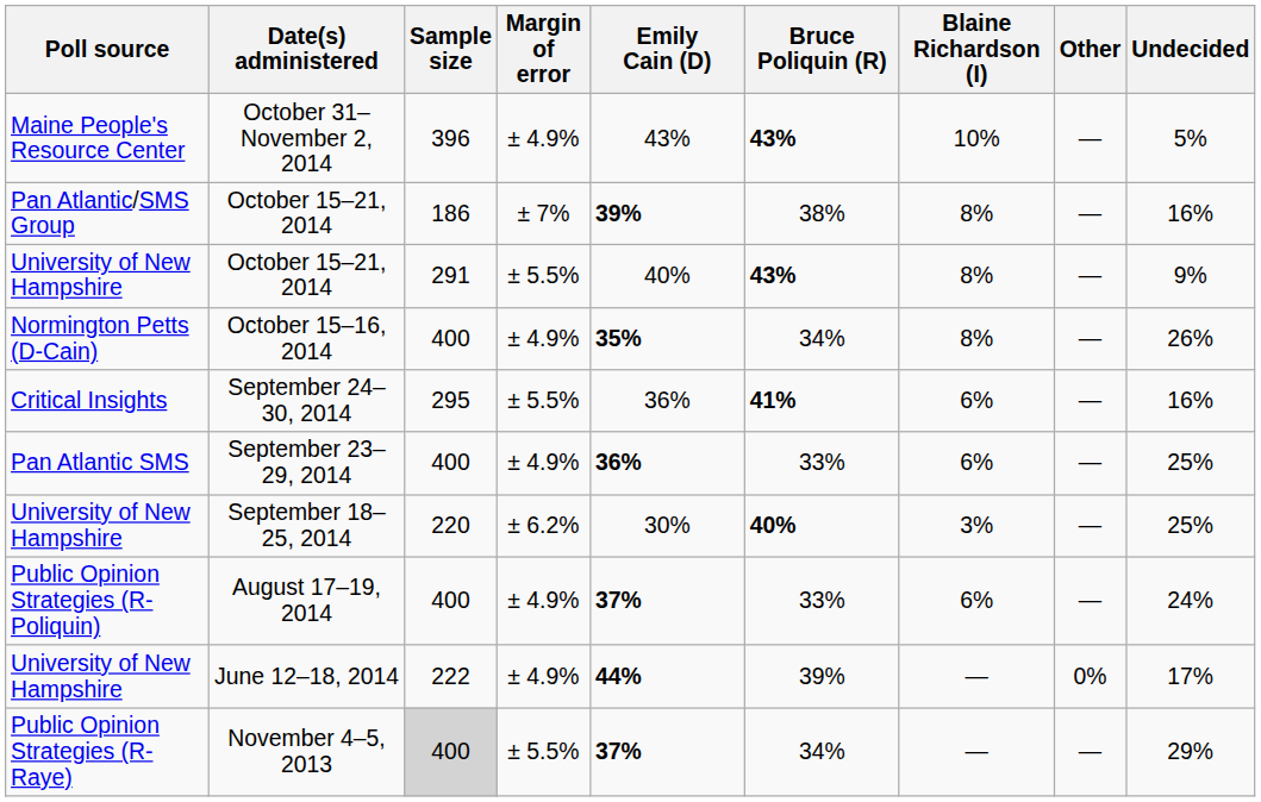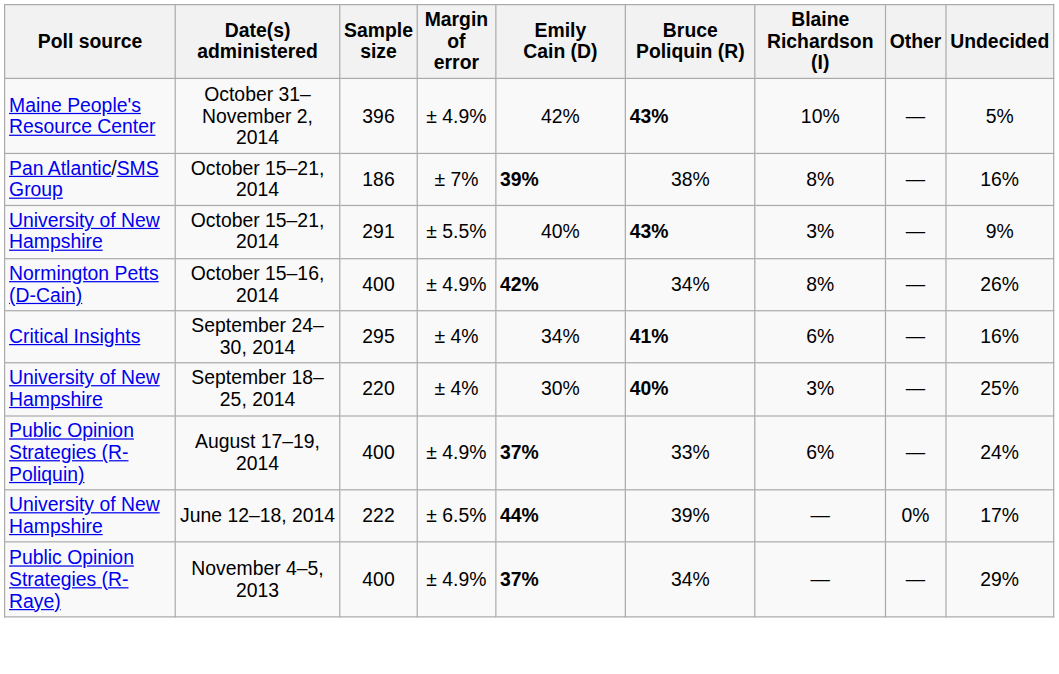 <table class="wikitable">
 <tr>
 <th>Poll source</th>
 <th>Date(s)<br>administered</th>
 <th>Sample<br>size</th>
 <th>Margin of<br>error</th>
 <th style="width:100px;">Emily<br>Cain (D)</th>
 <th style="width:100px;">Bruce<br>Poliquin (R)</th>
 <th style="width:100px;">Blaine<br>Richardson (I)</th>
 <th>Other</th>
 <th style="width:40px;">Undecided</th>
 </tr>
 <tr>
 <td><a href='#'>Maine People's Resource Center</a></td>
 <td align=center>October 31–November 2, 2014</td>
 <td align=center>396</td>
 <td align=center>± 4.9%</td>
-<td align=center>43%</td>
+<td align=center>42%</td>
 <td><strong>43%</strong></td>
 <td align=center>10%</td>
 <td align=center>—</td>
 <td align=center>5%</td>
 </tr>
 <tr>
 <td><a href='#'>Pan Atlantic</a>/<a href='#'>SMS Group</a></td>
 <td align=center>October 15–21, 2014</td>
 <td align=center>186</td>
 <td align=center>± 7%</td>
 <td><strong>39%</strong></td>
 <td align=center>38%</td>
 <td align=center>8%</td>
 <td align=center>—</td>
 <td align=center>16%</td>
 </tr>
 <tr>
 <td><a href='#'>University of New Hampshire</a></td>
 <td align=center>October 15–21, 2014</td>
 <td align=center>291</td>
 <td align=center>± 5.5%</td>
 <td align=center>40%</td>
 <td><strong>43%</strong></td>
-<td align=center>8%</td>
+<td align=center>3%</td>
 <td align=center>—</td>
 <td align=center>9%</td>
 </tr>
 <tr>
 <td><a href='#'>Normington Petts (D-Cain)</a></td>
 <td align=center>October 15–16, 2014</td>
 <td align=center>400</td>
 <td align=center>± 4.9%</td>
-<td><strong>35%</strong></td>
+<td><strong>42%</strong></td>
 <td align=center>34%</td>
 <td align=center>8%</td>
 <td align=center>—</td>
 <td align=center>26%</td>
 </tr>
 <tr>
 <td><a href='#'>Critical Insights</a></td>
 <td align=center>September 24–30, 2014</td>
 <td align=center>295</td>
-<td align=center>± 5.5%</td>
-<td align=center>36%</td>
+<td align=center>± 4%</td>
+<td align=center>34%</td>
 <td><strong>41%</strong></td>
 <td align=center>6%</td>
 <td align=center>—</td>
 <td align=center>16%</td>
 </tr>
 <tr>
-<td><a href='#'>Pan Atlantic SMS</a></td>
-<td align=center>September 23–29, 2014</td>
-<td align=center>400</td>
-<td align=center>± 4.9%</td>
-<td><strong>36%</strong></td>
-<td align=center>33%</td>
-<td align=center>6%</td>
-<td align=center>—</td>
-<td align=center>25%</td>
-</tr>
-<tr>
 <td><a href='#'>University of New Hampshire</a></td>
 <td align=center>September 18–25, 2014</td>
 <td align=center>220</td>
-<td align=center>± 6.2%</td>
+<td align=center>± 4%</td>
 <td align=center>30%</td>
 <td><strong>40%</strong></td>
 <td align=center>3%</td>
 <td align=center>—</td>
 <td align=center>25%</td>
 </tr>
 <tr>
 <td><a href='#'>Public Opinion Strategies (R-Poliquin)</a></td>
 <td align=center>August 17–19, 2014</td>
 <td align=center>400</td>
 <td align=center>± 4.9%</td>
 <td><strong>37%</strong></td>
 <td align=center>33%</td>
 <td align=center>6%</td>
 <td align=center>—</td>
 <td align=center>24%</td>
 </tr>
 <tr>
 <td><a href='#'>University of New Hampshire</a></td>
 <td align=center>June 12–18, 2014</td>
 <td align=center>222</td>
-<td align=center>± 4.9%</td>
+<td align=center>± 6.5%</td>
 <td><strong>44%</strong></td>
 <td align=center>39%</td>
 <td align=center>—</td>
 <td align=center>0%</td>
 <td align=center>17%</td>
 </tr>
 <tr>
 <td><a href='#'>Public Opinion Strategies (R-Raye)</a></td>
 <td align=center>November 4–5, 2013</td>
-<td align=center style="background: lightgrey;">400</td>
-<td align=center>± 5.5%</td>
+<td align=center>400</td>
+<td align=center>± 4.9%</td>
 <td><strong>37%</strong></td>
 <td align=center>34%</td>
 <td align=center>—</td>
 <td align=center>—</td>
 <td align=center>29%</td>
 </tr>
 </table>
